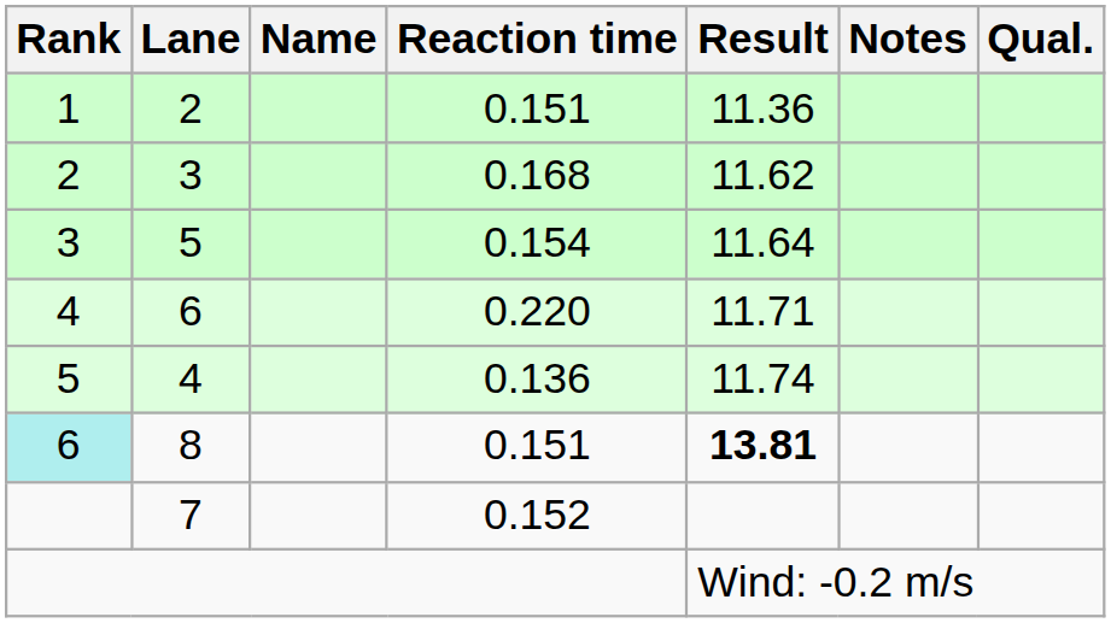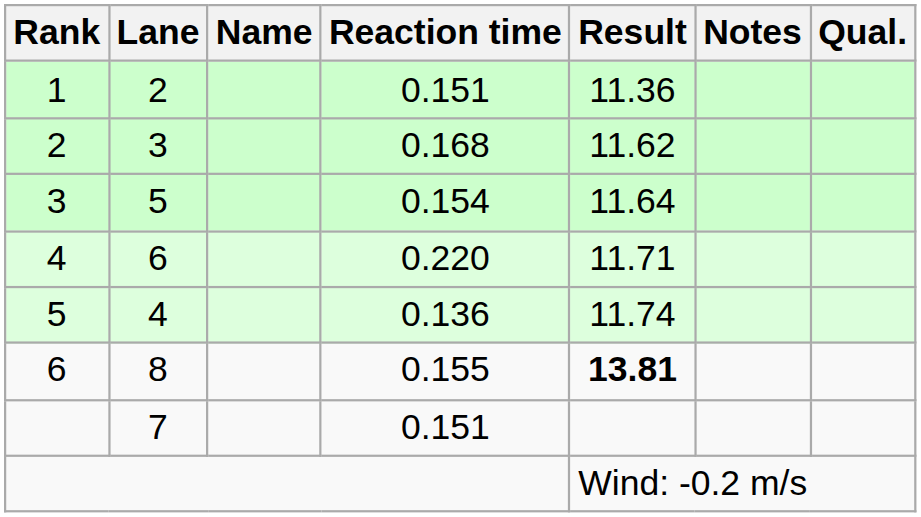 <table class="wikitable sortable" style="text-align:center">
 <tr>
 <th>Rank</th>
 <th>Lane</th>
 <th>Name</th>
 <th>Reaction time</th>
 <th>Result</th>
 <th>Notes</th>
 <th>Qual.</th>
 </tr>
 <tr bgcolor=ccffcc>
 <td>1</td>
 <td>2</td>
 <td align="left"></td>
 <td>0.151</td>
 <td>11.36</td>
 <td></td>
 <td></td>
 </tr>
 <tr bgcolor=ccffcc>
 <td>2</td>
 <td>3</td>
 <td align="left"></td>
 <td>0.168</td>
 <td>11.62</td>
 <td></td>
 <td></td>
 </tr>
 <tr bgcolor=ccffcc>
 <td>3</td>
 <td>5</td>
 <td align="left"></td>
 <td>0.154</td>
 <td>11.64</td>
 <td></td>
 <td></td>
 </tr>
 <tr bgcolor=ddffdd>
 <td>4</td>
 <td>6</td>
 <td align="left"></td>
 <td>0.220</td>
 <td>11.71</td>
 <td></td>
 <td></td>
 </tr>
 <tr bgcolor=ddffdd>
 <td>5</td>
 <td>4</td>
 <td align="left"></td>
 <td>0.136</td>
 <td>11.74</td>
 <td></td>
 <td></td>
 </tr>
 <tr>
-<td style="background: paleturquoise;">6</td>
+<td>6</td>
 <td>8</td>
 <td align="left"></td>
-<td>0.151</td>
+<td>0.155</td>
 <td><strong>13.81</strong></td>
 <td></td>
 <td></td>
 </tr>
 <tr>
 <td></td>
 <td>7</td>
 <td align="left"></td>
-<td>0.152</td>
+<td>0.151</td>
 <td></td>
 <td></td>
 <td></td>
 </tr>
 <tr class="sortbottom">
 <td colspan=4></td>
 <td colspan="3" style="text-align:left;">Wind: -0.2 m/s</td>
 </tr>
 </table>
